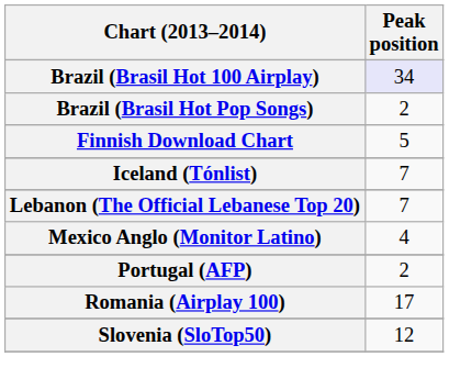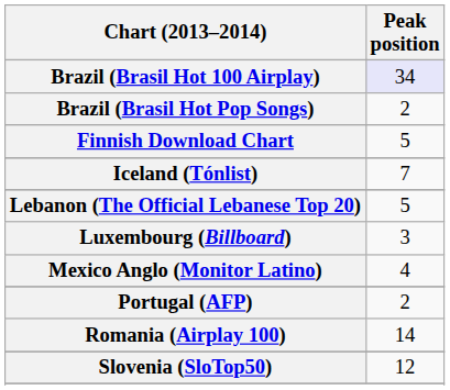 <table class="wikitable sortable plainrowheaders" style="text-align:center">
 <tr>
 <th scope="col">Chart (2013–2014)</th>
 <th scope="col">Peak<br>position</th>
 </tr>
 <tr>
 </tr>
 <tr>
 </tr>
 <tr>
 </tr>
 <tr>
 </tr>
 <tr>
 </tr>
 <tr>
 <th scope="row">Brazil (<a href='#'>Brasil Hot 100 Airplay</a>)</th>
 <td style="background: lavender;">34</td>
 </tr>
 <tr>
 <th scope="row">Brazil (<a href='#'>Brasil Hot Pop Songs</a>)</th>
 <td>2</td>
 </tr>
 <tr>
 </tr>
 <tr>
 </tr>
 <tr>
 </tr>
 <tr>
 </tr>
 <tr>
 <th scope="row"><a href='#'>Finnish Download Chart</a></th>
 <td>5</td>
 </tr>
 <tr>
 </tr>
 <tr>
 </tr>
 <tr>
 <th scope="row">Iceland (<a href='#'>Tónlist</a>)</th>
 <td>7</td>
 </tr>
 <tr>
 </tr>
 <tr>
 </tr>
 <tr>
 </tr>
 <tr>
 </tr>
 <tr>
 <th scope="row">Lebanon (<a href='#'>The Official Lebanese Top 20</a>)</th>
-<td>7</td>
+<td>5</td>
+</tr>
+<tr>
+<th scope="row">Luxembourg (<a href='#'><em>Billboard</em></a>)</th>
+<td>3</td>
 </tr>
 <tr>
 <th scope="row">Mexico Anglo (<a href='#'>Monitor Latino</a>)</th>
 <td>4</td>
 </tr>
 <tr>
 </tr>
 <tr>
 </tr>
 <tr>
 </tr>
 <tr>
 </tr>
 <tr>
 </tr>
 <tr>
 <th scope="row">Portugal (<a href='#'>AFP</a>)</th>
 <td>2</td>
 </tr>
 <tr>
 <th scope="row">Romania (<a href='#'>Airplay 100</a>)</th>
-<td>17</td>
+<td>14</td>
 </tr>
 <tr>
 </tr>
 <tr>
 </tr>
 <tr>
 <th scope="row">Slovenia (<a href='#'>SloTop50</a>)</th>
 <td>12</td>
 </tr>
 <tr>
 </tr>
 <tr>
 </tr>
 <tr>
 </tr>
 <tr>
 </tr>
 <tr>
 </tr>
 <tr>
 </tr>
 <tr>
 </tr>
 <tr>
 </tr>
 <tr>
 </tr>
 <tr>
 </tr>
 <tr>
 </tr>
 <tr>
 </tr>
 </table>
